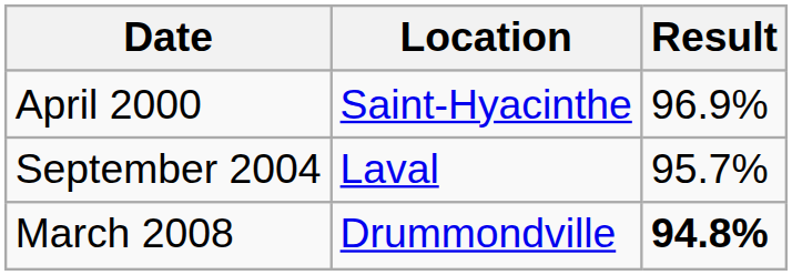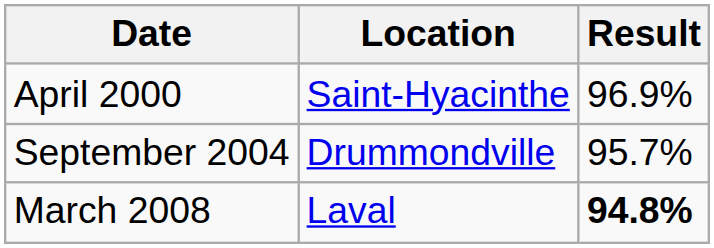 <table class="wikitable">
 <tr>
 <th>Date</th>
 <th>Location</th>
 <th>Result</th>
 </tr>
 <tr>
 <td>April 2000</td>
 <td><a href='#'>Saint-Hyacinthe</a></td>
 <td>96.9%</td>
 </tr>
 <tr>
 <td>September 2004</td>
-<td><a href='#'>Laval</a></td>
+<td><a href='#'>Drummondville</a></td>
 <td>95.7%</td>
 </tr>
 <tr>
 <td>March 2008</td>
-<td><a href='#'>Drummondville</a></td>
+<td><a href='#'>Laval</a></td>
 <td><strong>94.8%</strong></td>
 </tr>
 </table>
